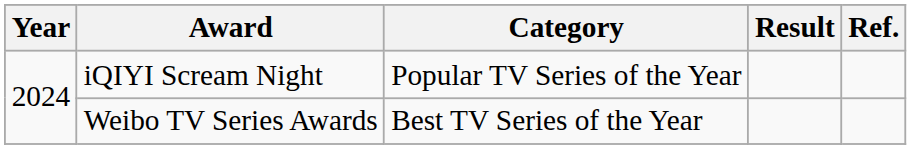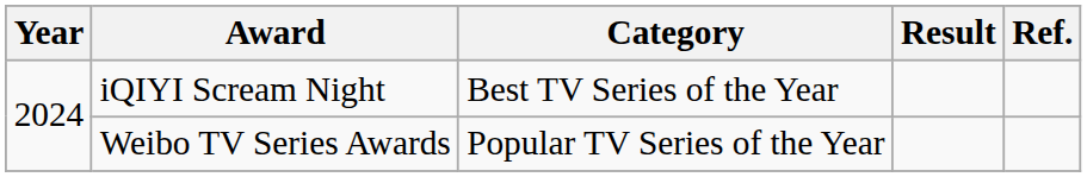 <table class="wikitable">
 <tr>
 <th>Year</th>
 <th>Award</th>
 <th>Category</th>
 <th>Result</th>
 <th>Ref.</th>
 </tr>
 <tr>
 <td rowspan="2">2024</td>
 <td>iQIYI Scream Night</td>
-<td>Popular TV Series of the Year</td>
+<td>Best TV Series of the Year</td>
 <td></td>
 <td></td>
 </tr>
 <tr>
 <td>Weibo TV Series Awards</td>
-<td>Best TV Series of the Year</td>
+<td>Popular TV Series of the Year</td>
 <td></td>
 <td></td>
 </tr>
 </table>
